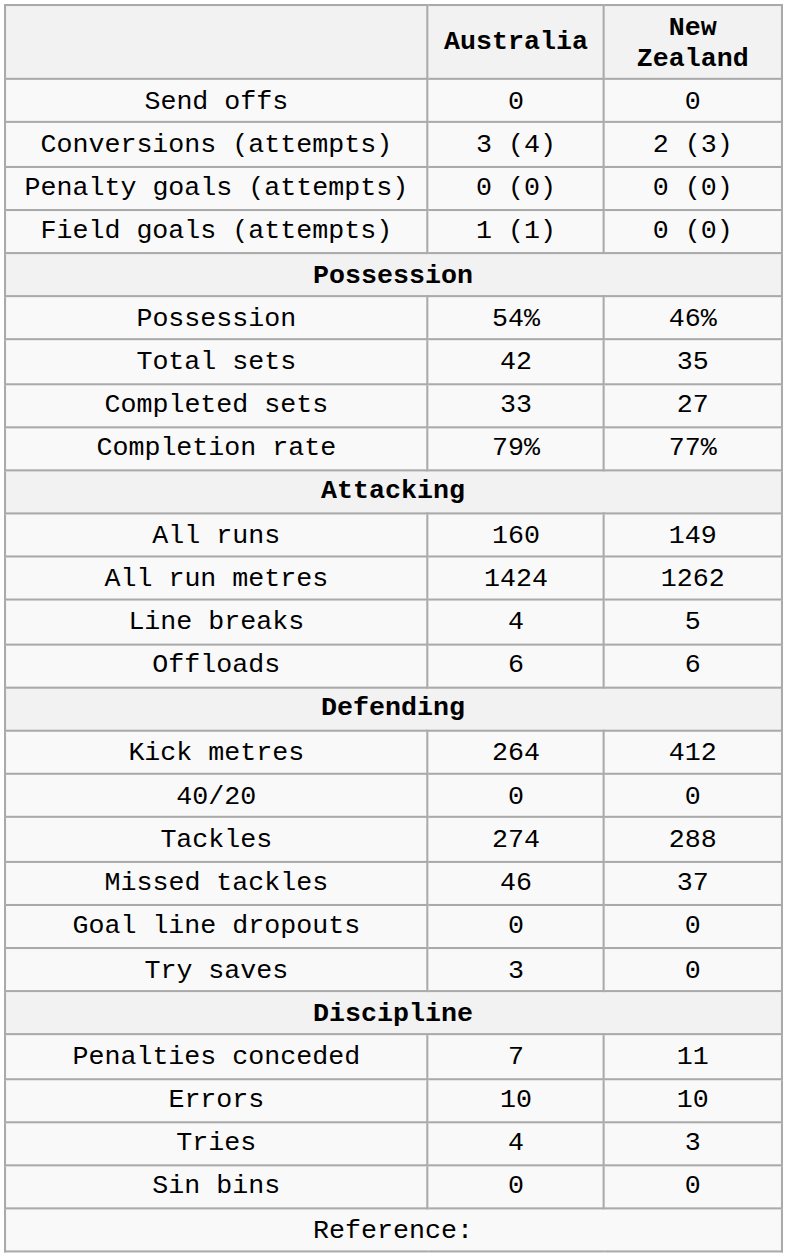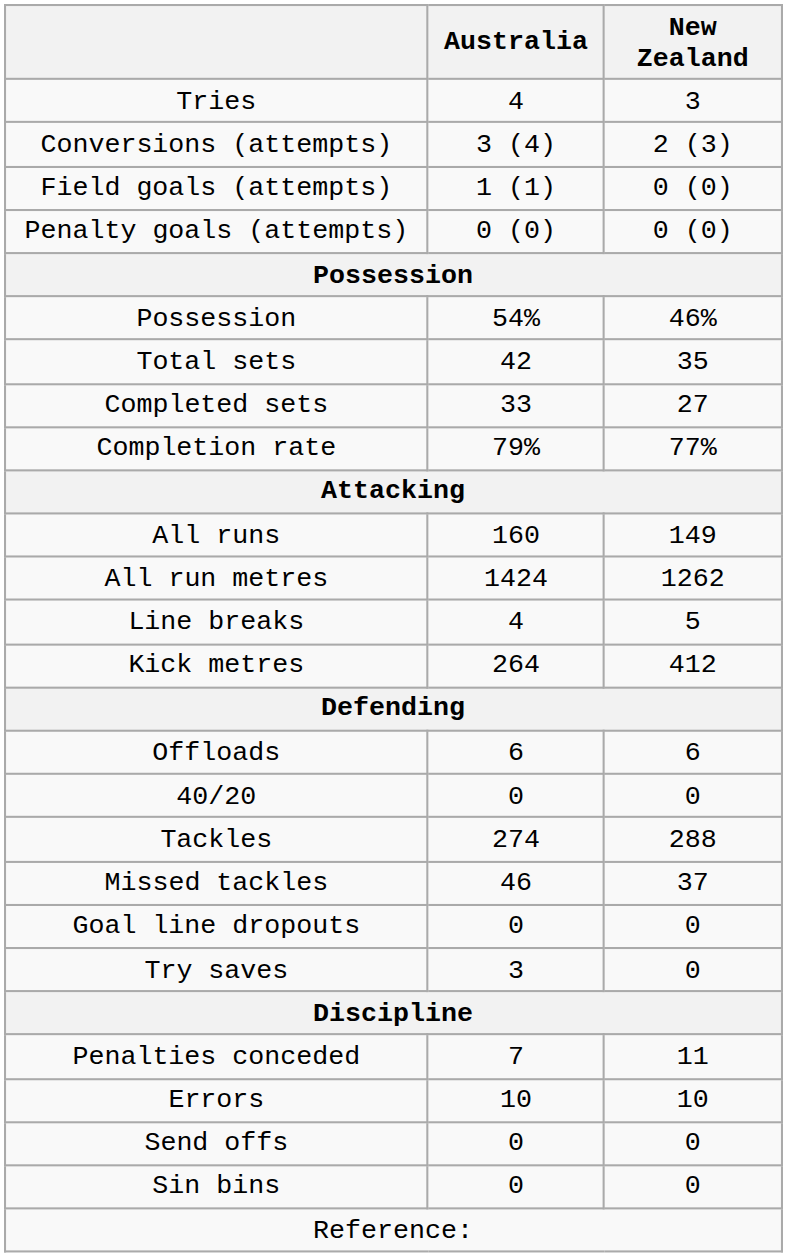 <table class="wikitable" style="text-align: center">
 <tr>
 <th width=200></th>
 <th width=80>Australia</th>
 <th width=80>New Zealand</th>
 </tr>
 <tr>
-<td>Send offs</td>
-<td>0</td>
-<td>0</td>
+<td>Tries</td>
+<td>4</td>
+<td>3</td>
 </tr>
 <tr>
 <td>Conversions (attempts)</td>
 <td>3 (4)</td>
 <td>2 (3)</td>
 </tr>
 <tr>
-<td>Penalty goals (attempts)</td>
-<td>0 (0)</td>
+<td>Field goals (attempts)</td>
+<td>1 (1)</td>
 <td>0 (0)</td>
 </tr>
 <tr>
-<td>Field goals (attempts)</td>
-<td>1 (1)</td>
+<td>Penalty goals (attempts)</td>
+<td>0 (0)</td>
 <td>0 (0)</td>
 </tr>
 <tr>
 <th colspan=3>Possession</th>
 </tr>
 <tr>
 <td>Possession</td>
 <td>54%</td>
 <td>46%</td>
 </tr>
 <tr>
 <td>Total sets</td>
 <td>42</td>
 <td>35</td>
 </tr>
 <tr>
 <td>Completed sets</td>
 <td>33</td>
 <td>27</td>
 </tr>
 <tr>
 <td>Completion rate</td>
 <td>79%</td>
 <td>77%</td>
 </tr>
 <tr>
 <th colspan=3>Attacking</th>
 </tr>
 <tr>
 <td>All runs</td>
 <td>160</td>
 <td>149</td>
 </tr>
 <tr>
 <td>All run metres</td>
 <td>1424</td>
 <td>1262</td>
 </tr>
 <tr>
 <td>Line breaks</td>
 <td>4</td>
 <td>5</td>
 </tr>
 <tr>
-<td>Offloads</td>
-<td>6</td>
-<td>6</td>
+<td>Kick metres</td>
+<td>264</td>
+<td>412</td>
 </tr>
 <tr>
 <th colspan=3>Defending</th>
 </tr>
 <tr>
-<td>Kick metres</td>
-<td>264</td>
-<td>412</td>
+<td>Offloads</td>
+<td>6</td>
+<td>6</td>
 </tr>
 <tr>
 <td>40/20</td>
 <td>0</td>
 <td>0</td>
 </tr>
 <tr>
 <td>Tackles</td>
 <td>274</td>
 <td>288</td>
 </tr>
 <tr>
 <td>Missed tackles</td>
 <td>46</td>
 <td>37</td>
 </tr>
 <tr>
 <td>Goal line dropouts</td>
 <td>0</td>
 <td>0</td>
 </tr>
 <tr>
 <td>Try saves</td>
 <td>3</td>
 <td>0</td>
 </tr>
 <tr>
 <th colspan=3>Discipline</th>
 </tr>
 <tr>
 <td>Penalties conceded</td>
 <td>7</td>
 <td>11</td>
 </tr>
 <tr>
 <td>Errors</td>
 <td>10</td>
 <td>10</td>
 </tr>
 <tr>
-<td>Tries</td>
-<td>4</td>
-<td>3</td>
+<td>Send offs</td>
+<td>0</td>
+<td>0</td>
 </tr>
 <tr>
 <td>Sin bins</td>
 <td>0</td>
 <td>0</td>
 </tr>
 <tr>
 <td colspan="3">Reference: </td>
 </tr>
 </table>
